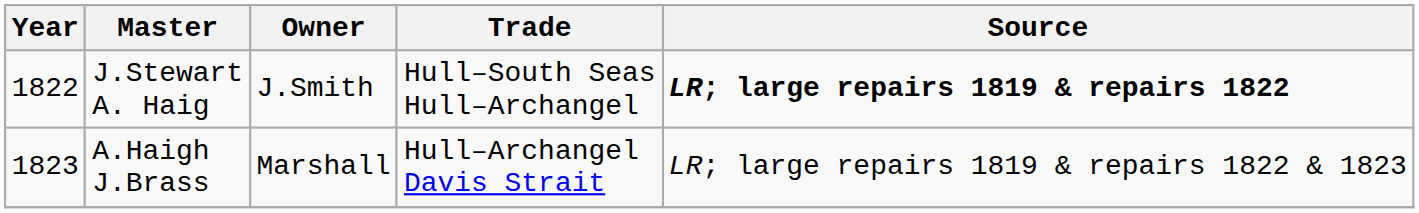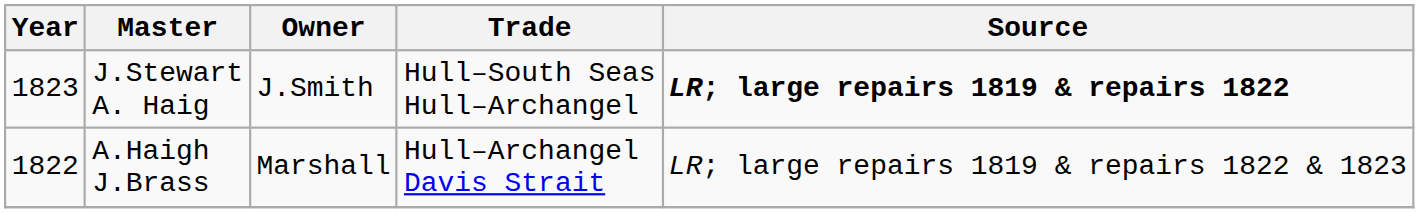 <table class="wikitable">
 <tr>
 <th>Year</th>
 <th>Master</th>
 <th>Owner</th>
 <th>Trade</th>
 <th>Source</th>
 </tr>
 <tr>
-<td>1822</td>
+<td>1823</td>
 <td>J.Stewart<br>A. Haig</td>
 <td>J.Smith</td>
 <td>Hull–South Seas<br>Hull–Archangel</td>
 <td><strong><em>LR</em>; large repairs 1819 & repairs 1822</strong></td>
 </tr>
 <tr>
-<td>1823</td>
+<td>1822</td>
 <td>A.Haigh<br>J.Brass</td>
 <td>Marshall</td>
 <td>Hull–Archangel<br><a href='#'>Davis Strait</a></td>
 <td><em>LR</em>; large repairs 1819 & repairs 1822 & 1823</td>
 </tr>
 <tr>
 </tr>
 </table>
